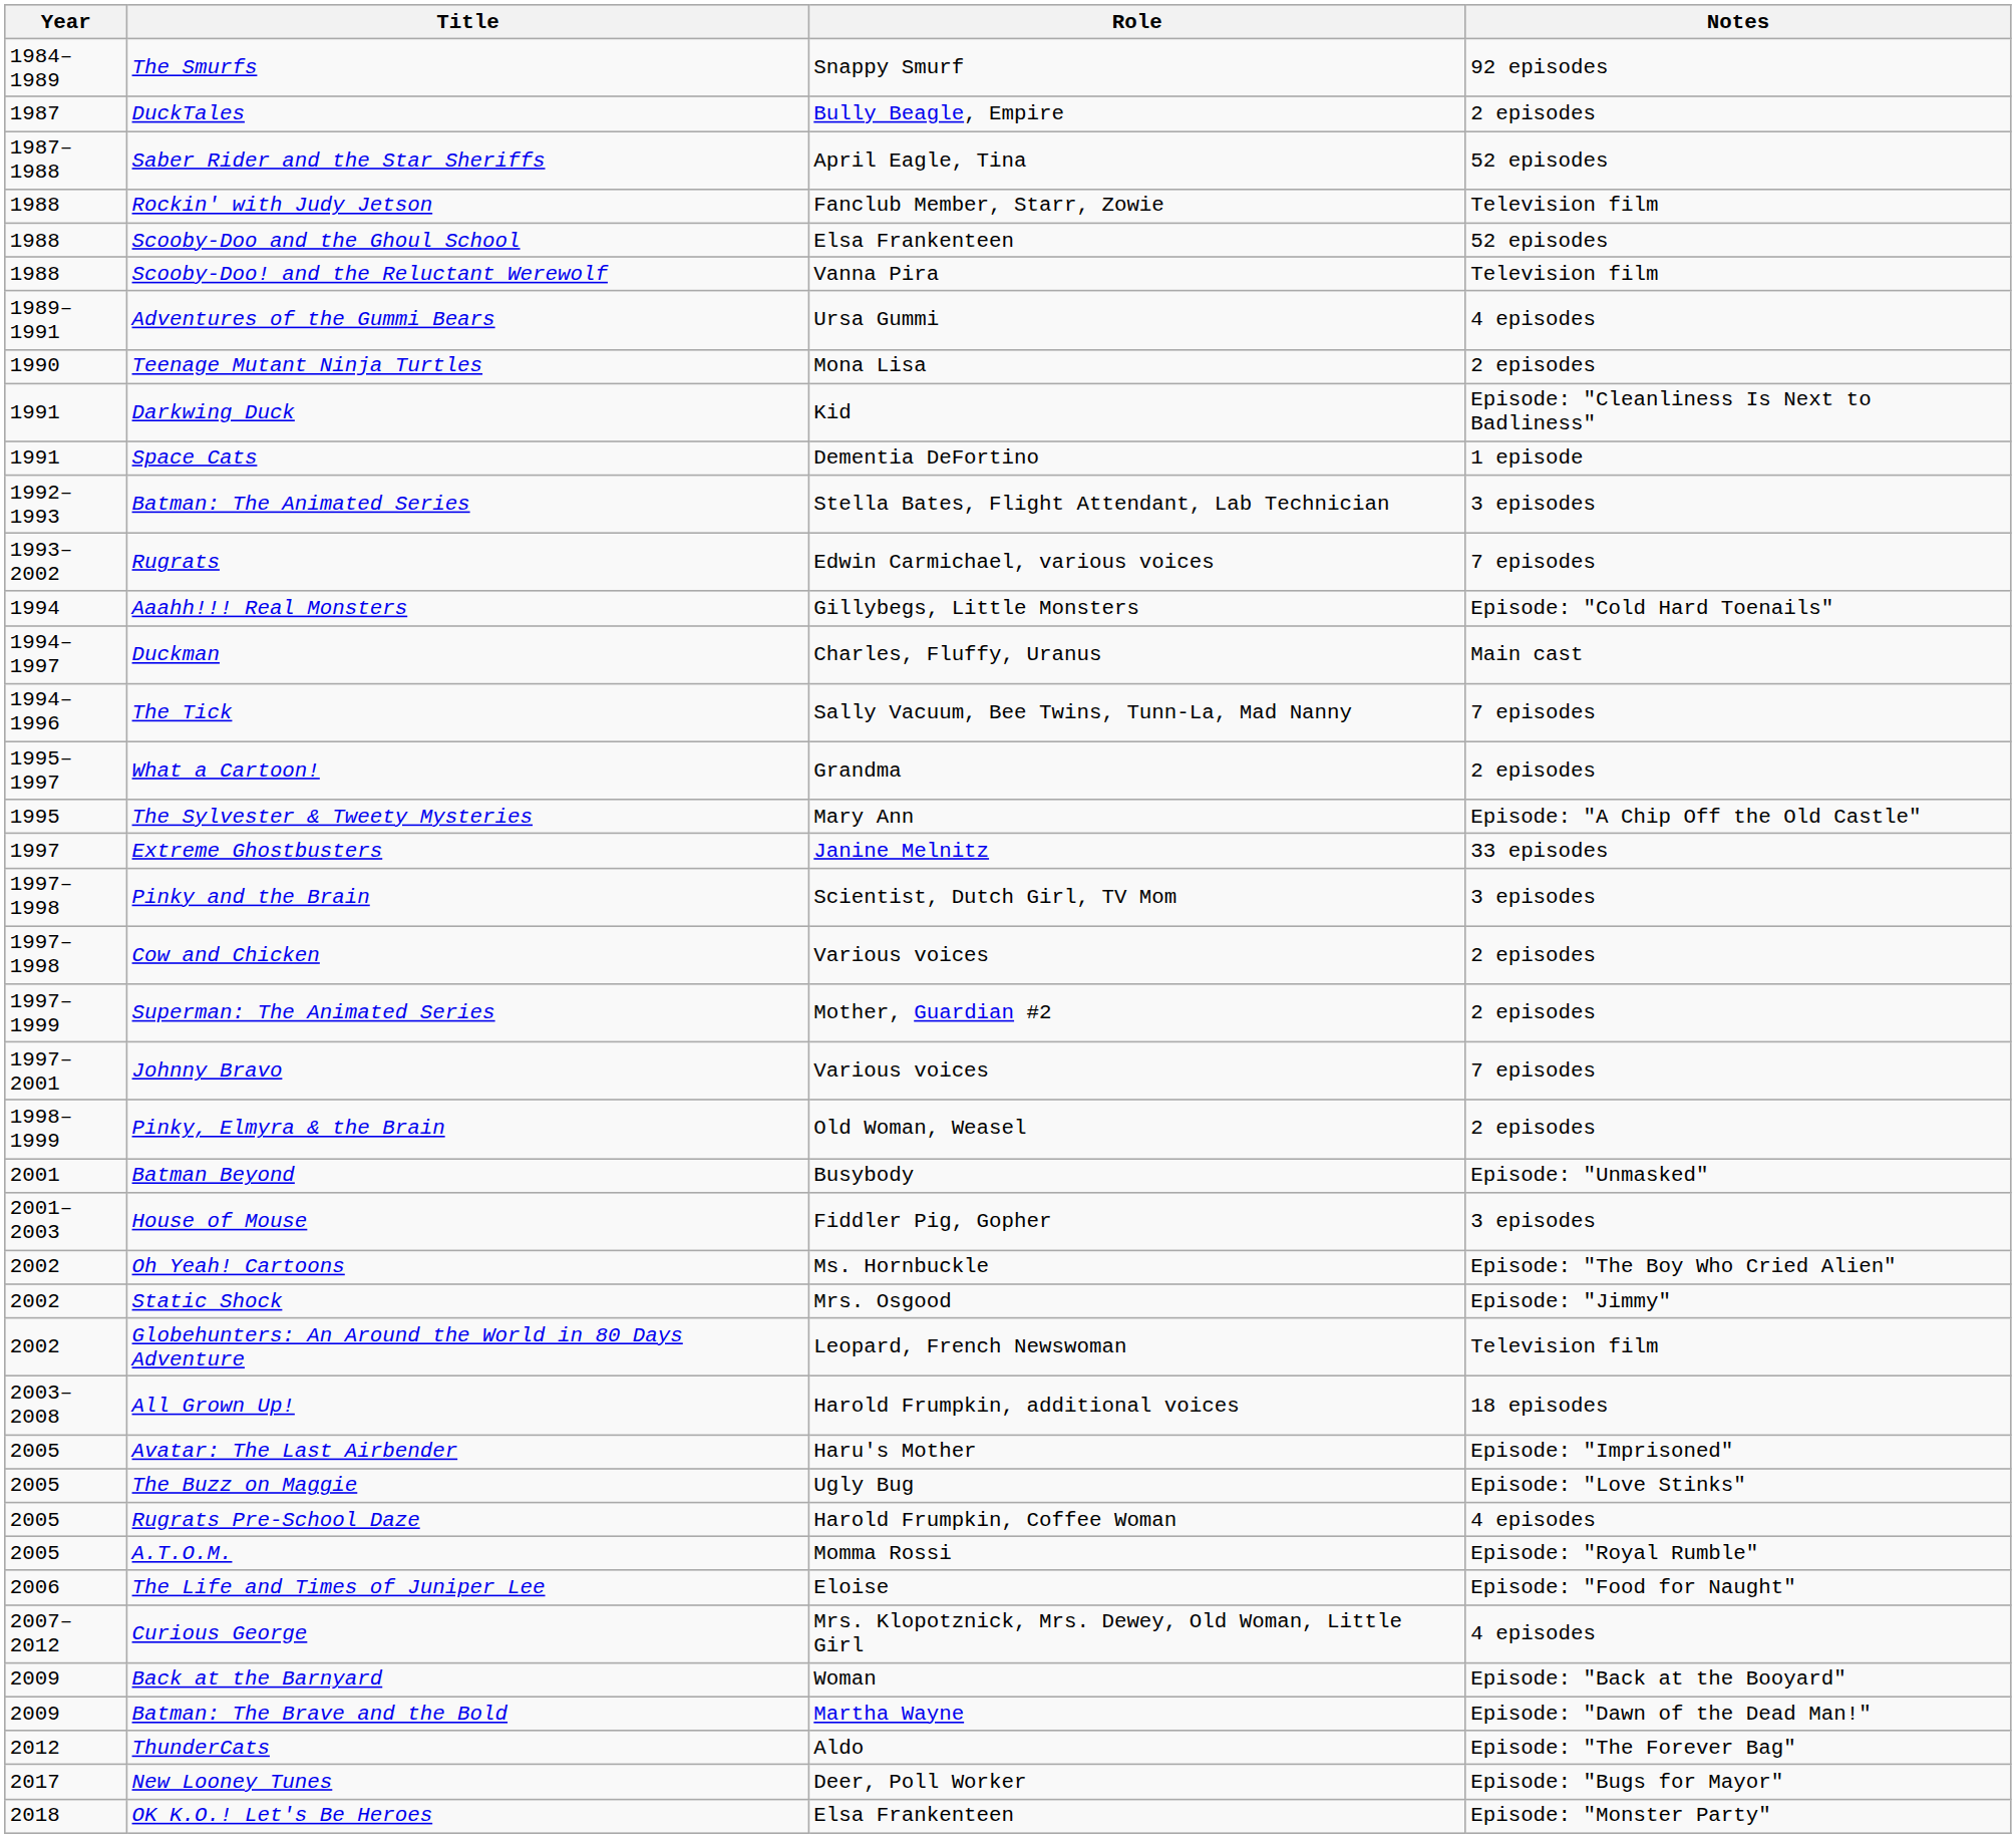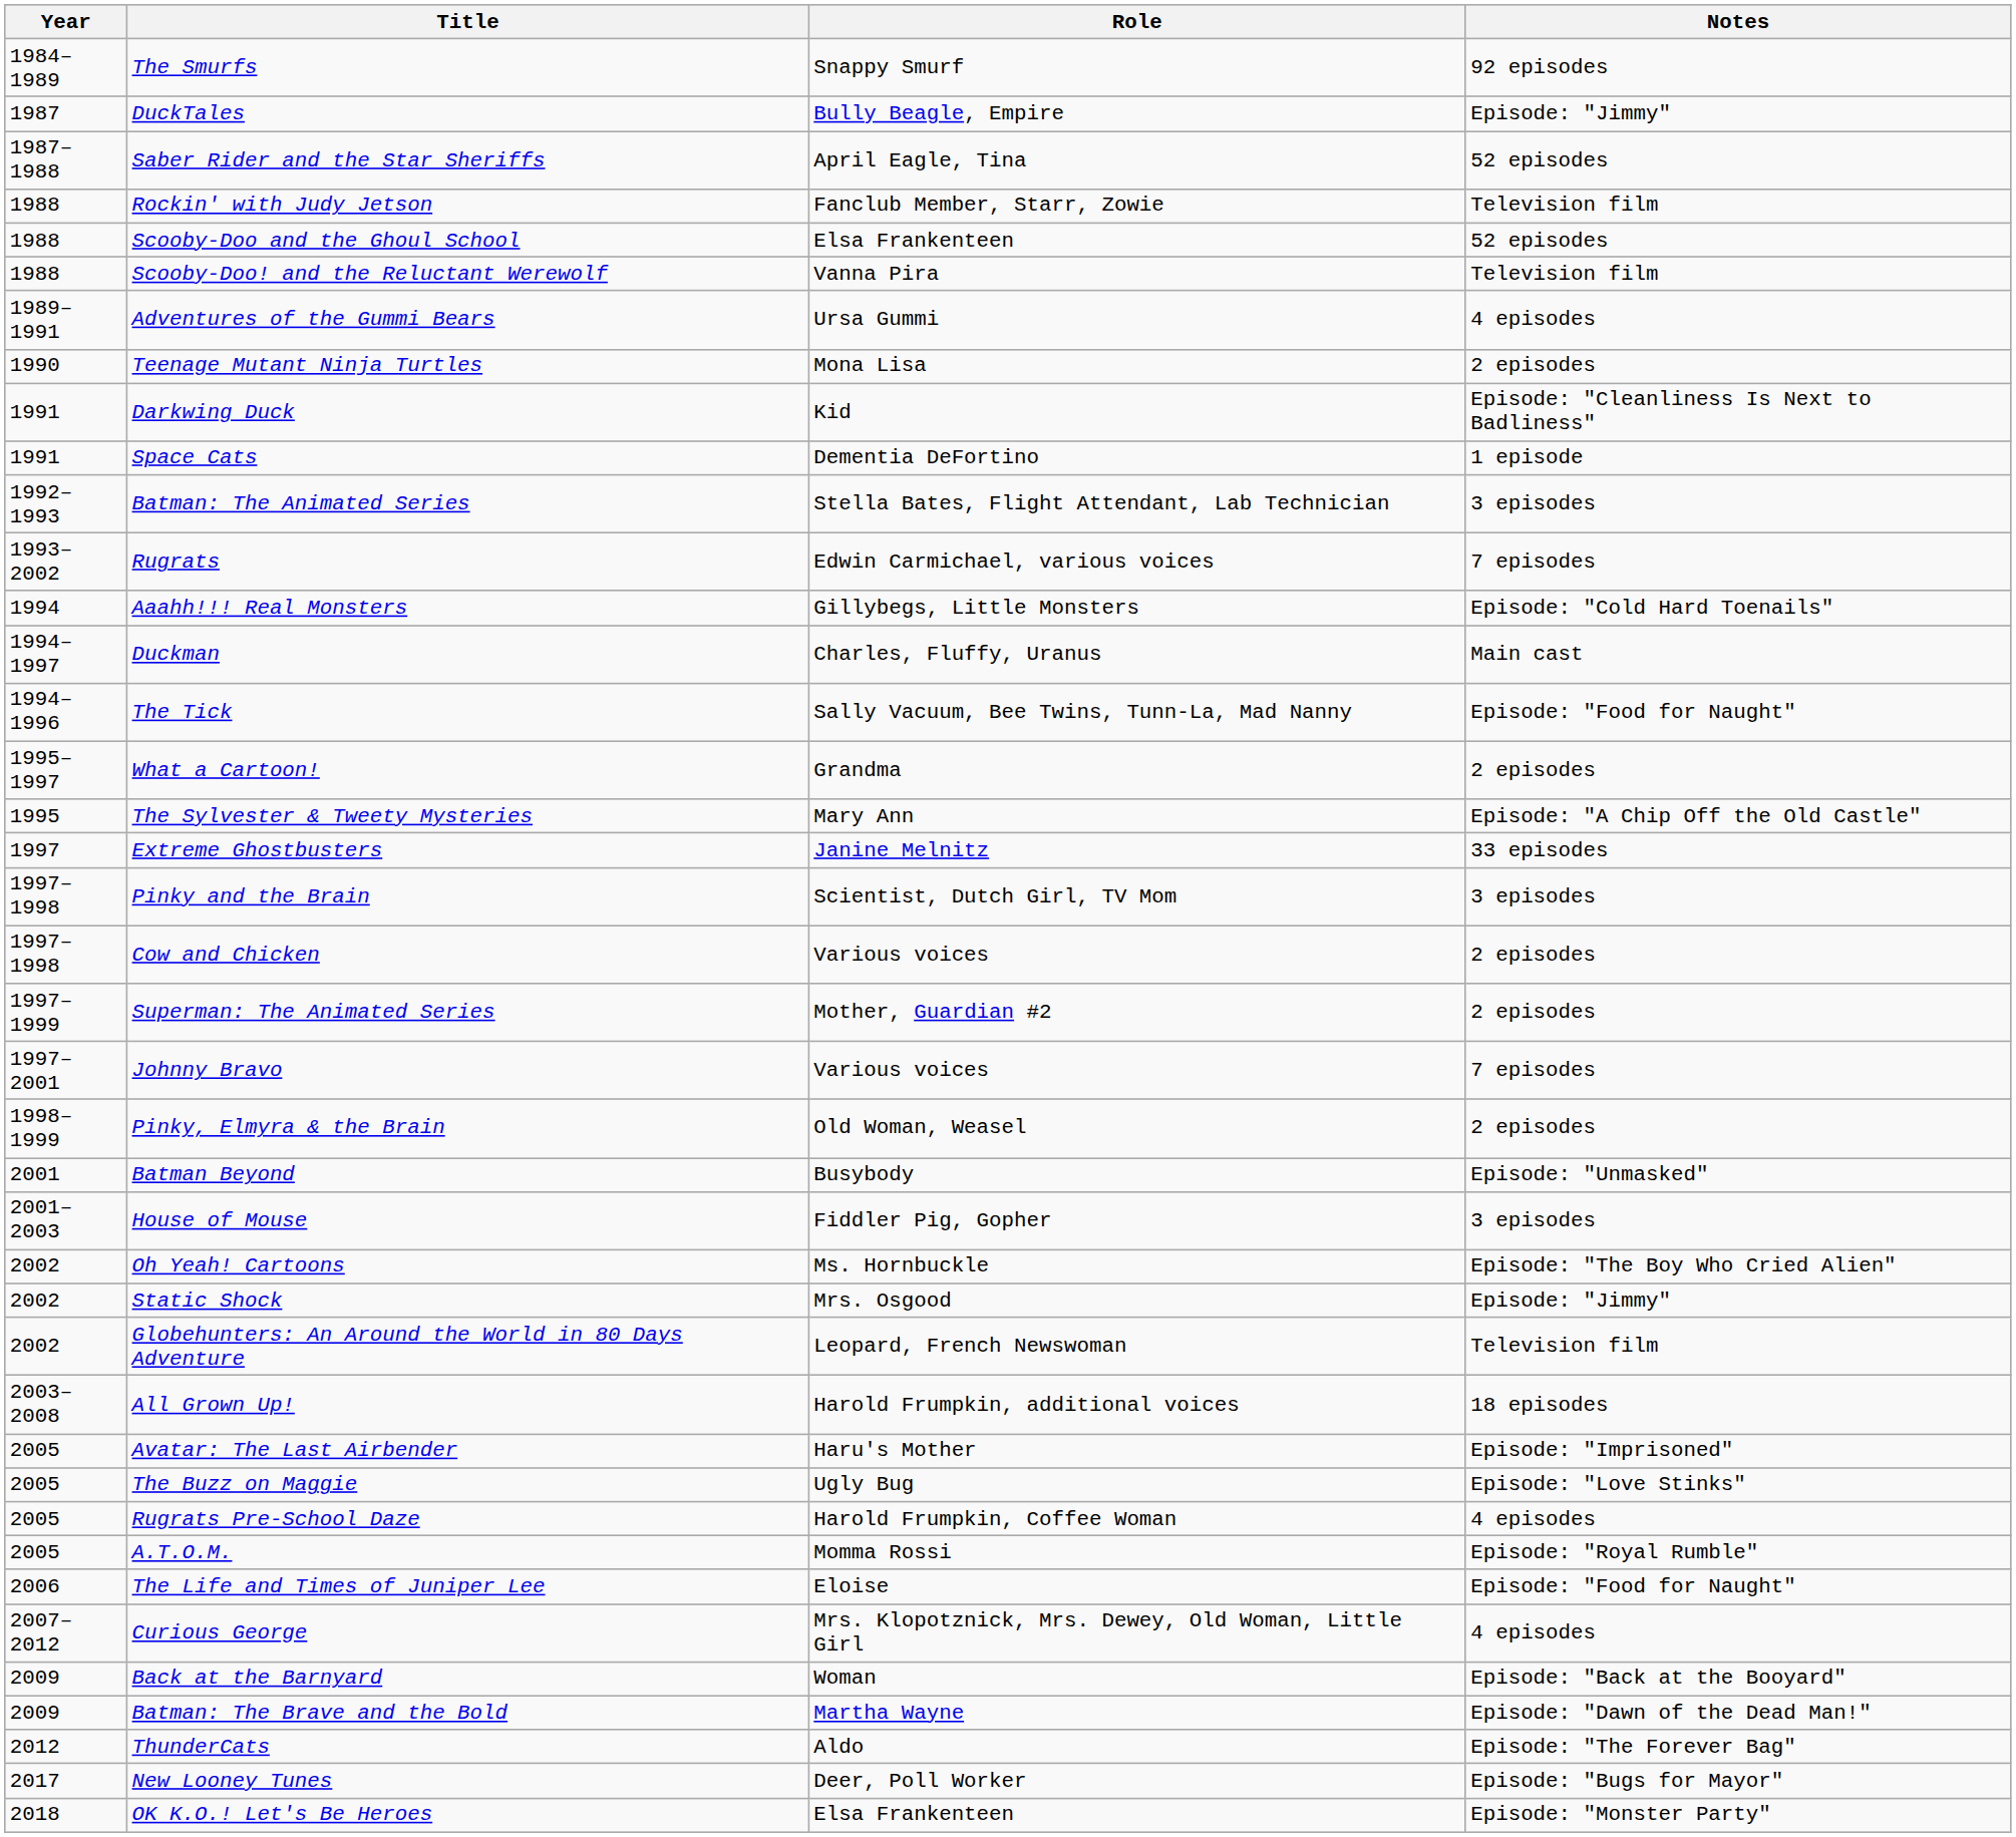 <table class="wikitable sortable">
 <tr>
 <th>Year</th>
 <th>Title</th>
 <th>Role</th>
 <th>Notes</th>
 </tr>
 <tr>
 <td>1984–1989</td>
 <td><em><a href='#'>The Smurfs</a></em></td>
 <td>Snappy Smurf</td>
 <td>92 episodes</td>
 </tr>
 <tr>
 <td>1987</td>
 <td><em><a href='#'>DuckTales</a></em></td>
 <td><a href='#'>Bully Beagle</a>, Empire</td>
-<td>2 episodes</td>
+<td>Episode: "Jimmy"</td>
 </tr>
 <tr>
 <td>1987–1988</td>
 <td><em><a href='#'>Saber Rider and the Star Sheriffs</a></em></td>
 <td>April Eagle, Tina</td>
 <td>52 episodes</td>
 </tr>
 <tr>
 <td>1988</td>
 <td><em><a href='#'>Rockin' with Judy Jetson</a></em></td>
 <td>Fanclub Member, Starr, Zowie</td>
 <td>Television film</td>
 </tr>
 <tr>
 <td>1988</td>
 <td><em><a href='#'>Scooby-Doo and the Ghoul School</a></em></td>
 <td>Elsa Frankenteen</td>
 <td>52 episodes</td>
 </tr>
 <tr>
 <td>1988</td>
 <td><em><a href='#'>Scooby-Doo! and the Reluctant Werewolf</a></em></td>
 <td>Vanna Pira</td>
 <td>Television film</td>
 </tr>
 <tr>
 <td>1989–1991</td>
 <td><em><a href='#'>Adventures of the Gummi Bears</a></em></td>
 <td>Ursa Gummi</td>
 <td>4 episodes</td>
 </tr>
 <tr>
 <td>1990</td>
 <td><em><a href='#'>Teenage Mutant Ninja Turtles</a></em></td>
 <td>Mona Lisa</td>
 <td>2 episodes</td>
 </tr>
 <tr>
 <td>1991</td>
 <td><em><a href='#'>Darkwing Duck</a></em></td>
 <td>Kid</td>
 <td>Episode: "Cleanliness Is Next to Badliness"</td>
 </tr>
 <tr>
 <td>1991</td>
 <td><em><a href='#'>Space Cats</a></em></td>
 <td>Dementia DeFortino</td>
 <td>1 episode</td>
 </tr>
 <tr>
 <td>1992–1993</td>
 <td><em><a href='#'>Batman: The Animated Series</a></em></td>
 <td>Stella Bates, Flight Attendant, Lab Technician</td>
 <td>3 episodes</td>
 </tr>
 <tr>
 <td>1993–2002</td>
 <td><em><a href='#'>Rugrats</a></em></td>
 <td>Edwin Carmichael, various voices</td>
 <td>7 episodes</td>
 </tr>
 <tr>
 <td>1994</td>
 <td><em><a href='#'>Aaahh!!! Real Monsters</a></em></td>
 <td>Gillybegs, Little Monsters</td>
 <td>Episode: "Cold Hard Toenails"</td>
 </tr>
 <tr>
 <td>1994–1997</td>
 <td><em><a href='#'>Duckman</a></em></td>
 <td>Charles, Fluffy, Uranus</td>
 <td>Main cast</td>
 </tr>
 <tr>
 <td>1994–1996</td>
 <td><em><a href='#'>The Tick</a></em></td>
 <td>Sally Vacuum, Bee Twins, Tunn-La, Mad Nanny</td>
-<td>7 episodes</td>
+<td>Episode: "Food for Naught"</td>
 </tr>
 <tr>
 <td>1995–1997</td>
 <td><em><a href='#'>What a Cartoon!</a></em></td>
 <td>Grandma</td>
 <td>2 episodes</td>
 </tr>
 <tr>
 <td>1995</td>
 <td><em><a href='#'>The Sylvester & Tweety Mysteries</a></em></td>
 <td>Mary Ann</td>
 <td>Episode: "A Chip Off the Old Castle"</td>
 </tr>
 <tr>
 <td>1997</td>
 <td><em><a href='#'>Extreme Ghostbusters</a></em></td>
 <td><a href='#'>Janine Melnitz</a></td>
 <td>33 episodes</td>
 </tr>
 <tr>
 <td>1997–1998</td>
 <td><em><a href='#'>Pinky and the Brain</a></em></td>
 <td>Scientist, Dutch Girl, TV Mom</td>
 <td>3 episodes</td>
 </tr>
 <tr>
 <td>1997–1998</td>
 <td><em><a href='#'>Cow and Chicken</a></em></td>
 <td>Various voices</td>
 <td>2 episodes</td>
 </tr>
 <tr>
 <td>1997–1999</td>
 <td><em><a href='#'>Superman: The Animated Series</a></em></td>
 <td>Mother, <a href='#'>Guardian</a> #2</td>
 <td>2 episodes</td>
 </tr>
 <tr>
 <td>1997–2001</td>
 <td><em><a href='#'>Johnny Bravo</a></em></td>
 <td>Various voices</td>
 <td>7 episodes</td>
 </tr>
 <tr>
 <td>1998–1999</td>
 <td><em><a href='#'>Pinky, Elmyra & the Brain</a></em></td>
 <td>Old Woman, Weasel</td>
 <td>2 episodes</td>
 </tr>
 <tr>
 <td>2001</td>
 <td><em><a href='#'>Batman Beyond</a></em></td>
 <td>Busybody</td>
 <td>Episode: "Unmasked"</td>
 </tr>
 <tr>
 <td>2001–2003</td>
 <td><em><a href='#'>House of Mouse</a></em></td>
 <td>Fiddler Pig, Gopher</td>
 <td>3 episodes</td>
 </tr>
 <tr>
 <td>2002</td>
 <td><em><a href='#'>Oh Yeah! Cartoons</a></em></td>
 <td>Ms. Hornbuckle</td>
 <td>Episode: "The Boy Who Cried Alien"</td>
 </tr>
 <tr>
 <td>2002</td>
 <td><em><a href='#'>Static Shock</a></em></td>
 <td>Mrs. Osgood</td>
 <td>Episode: "Jimmy"</td>
 </tr>
 <tr>
 <td>2002</td>
 <td><em><a href='#'>Globehunters: An Around the World in 80 Days Adventure</a></em></td>
 <td>Leopard, French Newswoman</td>
 <td>Television film</td>
 </tr>
 <tr>
 <td>2003–2008</td>
 <td><em><a href='#'>All Grown Up!</a></em></td>
 <td>Harold Frumpkin, additional voices</td>
 <td>18 episodes</td>
 </tr>
 <tr>
 <td>2005</td>
 <td><em><a href='#'>Avatar: The Last Airbender</a></em></td>
 <td>Haru's Mother</td>
 <td>Episode: "Imprisoned"</td>
 </tr>
 <tr>
 <td>2005</td>
 <td><em><a href='#'>The Buzz on Maggie</a></em></td>
 <td>Ugly Bug</td>
 <td>Episode: "Love Stinks"</td>
 </tr>
 <tr>
 <td>2005</td>
 <td><em><a href='#'>Rugrats Pre-School Daze</a></em></td>
 <td>Harold Frumpkin, Coffee Woman</td>
 <td>4 episodes</td>
 </tr>
 <tr>
 <td>2005</td>
 <td><em><a href='#'>A.T.O.M.</a></em></td>
 <td>Momma Rossi</td>
 <td>Episode: "Royal Rumble"</td>
 </tr>
 <tr>
 <td>2006</td>
 <td><em><a href='#'>The Life and Times of Juniper Lee</a></em></td>
 <td>Eloise</td>
 <td>Episode: "Food for Naught"</td>
 </tr>
 <tr>
 <td>2007–2012</td>
 <td><em><a href='#'>Curious George</a></em></td>
 <td>Mrs. Klopotznick, Mrs. Dewey, Old Woman, Little Girl</td>
 <td>4 episodes</td>
 </tr>
 <tr>
 <td>2009</td>
 <td><em><a href='#'>Back at the Barnyard</a></em></td>
 <td>Woman</td>
 <td>Episode: "Back at the Booyard"</td>
 </tr>
 <tr>
 <td>2009</td>
 <td><em><a href='#'>Batman: The Brave and the Bold</a></em></td>
 <td><a href='#'>Martha Wayne</a></td>
 <td>Episode: "Dawn of the Dead Man!"</td>
 </tr>
 <tr>
 <td>2012</td>
 <td><em><a href='#'>ThunderCats</a></em></td>
 <td>Aldo</td>
 <td>Episode: "The Forever Bag"</td>
 </tr>
 <tr>
 <td>2017</td>
 <td><em><a href='#'>New Looney Tunes</a></em></td>
 <td>Deer, Poll Worker</td>
 <td>Episode: "Bugs for Mayor"</td>
 </tr>
 <tr>
 <td>2018</td>
 <td><em><a href='#'>OK K.O.! Let's Be Heroes</a></em></td>
 <td>Elsa Frankenteen</td>
 <td>Episode: "Monster Party"</td>
 </tr>
 </table>
